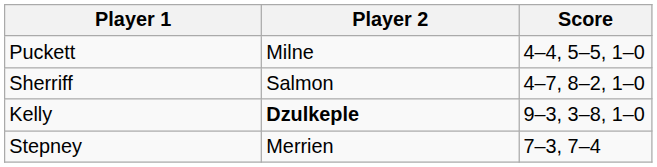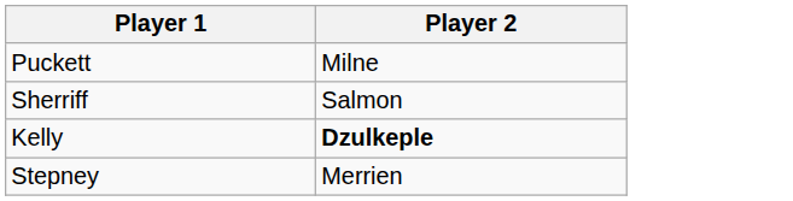 <table class="wikitable" style="font-size: 100%">
 <tr>
 <th width=200>Player 1</th>
 <th width=200>Player 2</th>
-<th width=100>Score</th>
 </tr>
 <tr>
 <td>Puckett</td>
 <td>Milne</td>
-<td>4–4, 5–5, 1–0</td>
 </tr>
 <tr>
 <td>Sherriff</td>
 <td>Salmon</td>
-<td>4–7, 8–2, 1–0</td>
 </tr>
 <tr>
 <td>Kelly</td>
 <td><strong>Dzulkeple</strong></td>
-<td>9–3, 3–8, 1–0</td>
 </tr>
 <tr>
 <td>Stepney</td>
 <td>Merrien</td>
-<td>7–3, 7–4</td>
 </tr>
 </table>
